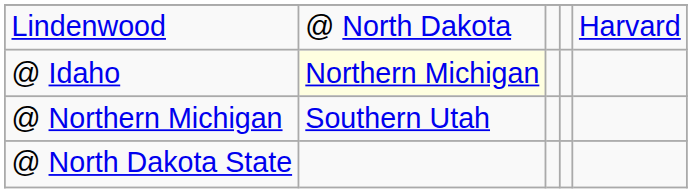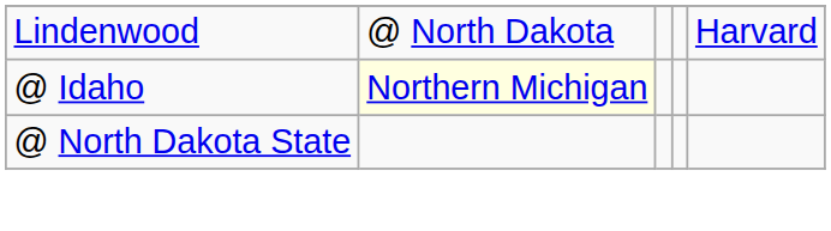 <table class="wikitable">
 <tr>
 </tr>
 <tr>
 <td><a href='#'>Lindenwood</a></td>
 <td>@ <a href='#'>North Dakota</a></td>
 <td></td>
 <td></td>
 <td><a href='#'>Harvard</a></td>
 </tr>
 <tr>
 <td>@ <a href='#'>Idaho</a></td>
 <td style="background: lightyellow;"><a href='#'>Northern Michigan</a></td>
 <td></td>
 <td></td>
 <td></td>
 </tr>
 <tr>
-<td>@ <a href='#'>Northern Michigan</a></td>
-<td><a href='#'>Southern Utah</a></td>
-<td></td>
-<td></td>
-<td></td>
-</tr>
-<tr>
 <td>@ <a href='#'>North Dakota State</a></td>
 <td></td>
 <td></td>
 <td></td>
 <td></td>
 </tr>
 </table>
